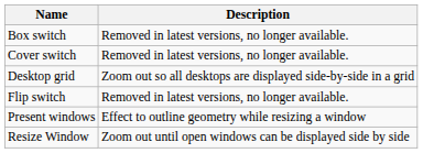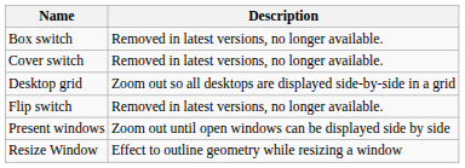 <table class="wikitable">
 <tr>
 <th>Name</th>
 <th>Description</th>
 </tr>
 <tr>
 <td>Box switch</td>
 <td>Removed in latest versions, no longer available.</td>
 </tr>
 <tr>
 <td>Cover switch</td>
 <td>Removed in latest versions, no longer available.</td>
 </tr>
 <tr>
 <td>Desktop grid</td>
 <td>Zoom out so all desktops are displayed side-by-side in a grid</td>
 </tr>
 <tr>
 <td>Flip switch</td>
 <td>Removed in latest versions, no longer available.</td>
 </tr>
 <tr>
 <td>Present windows</td>
-<td>Effect to outline geometry while resizing a window</td>
+<td>Zoom out until open windows can be displayed side by side</td>
 </tr>
 <tr>
 <td>Resize Window</td>
-<td>Zoom out until open windows can be displayed side by side</td>
+<td>Effect to outline geometry while resizing a window</td>
 </tr>
 </table>
